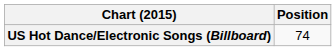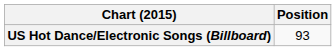 <table class="wikitable plainrowheaders" style="text-align:center">
 <tr>
 <th>Chart (2015)</th>
 <th>Position</th>
 </tr>
 <tr>
 <th scope="row">US Hot Dance/Electronic Songs (<em>Billboard</em>)</th>
-<td>74</td>
+<td>93</td>
 </tr>
 </table>
